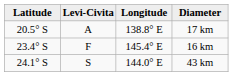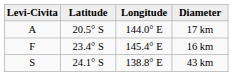 <table class="wikitable">
 <tr>
+<th width="25%" style="background:#eeeeee;">Levi-Civita</th>
 <th width="25%" style="background:#eeeeee;">Latitude</th>
-<th width="25%" style="background:#eeeeee;">Levi-Civita</th>
 <th width="25%" style="background:#eeeeee;">Longitude</th>
 <th width="25%" style="background:#eeeeee;">Diameter</th>
 </tr>
 <tr>
+<td align="center">A</td>
 <td align="center">20.5° S</td>
-<td align="center">A</td>
-<td align="center">138.8° E</td>
+<td align="center">144.0° E</td>
 <td align="center">17 km</td>
 </tr>
 <tr>
+<td align="center">F</td>
 <td align="center">23.4° S</td>
-<td align="center">F</td>
 <td align="center">145.4° E</td>
 <td align="center">16 km</td>
 </tr>
 <tr>
+<td align="center">S</td>
 <td align="center">24.1° S</td>
-<td align="center">S</td>
-<td align="center">144.0° E</td>
+<td align="center">138.8° E</td>
 <td align="center">43 km</td>
 </tr>
 </table>
